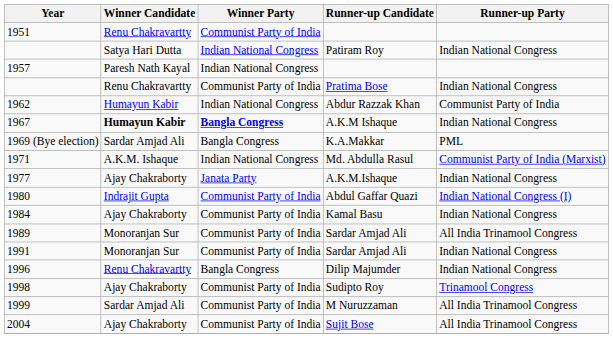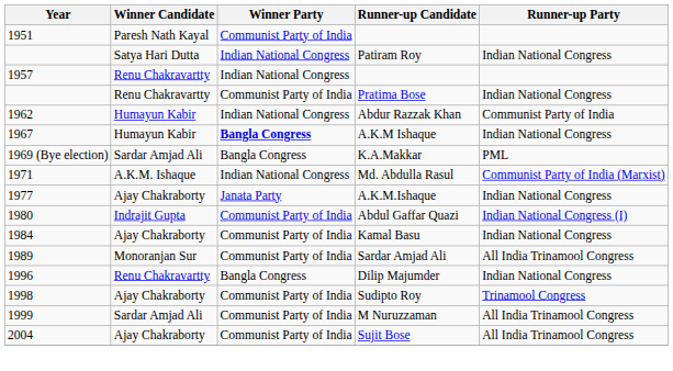 <table class="wikitable">
 <tr>
 <th>Year</th>
 <th>Winner Candidate</th>
 <th>Winner Party</th>
 <th>Runner-up Candidate</th>
 <th>Runner-up Party</th>
 </tr>
 <tr>
 <td>1951</td>
-<td><a href='#'>Renu Chakravartty</a></td>
+<td>Paresh Nath Kayal</td>
 <td><a href='#'>Communist Party of India</a></td>
 <td></td>
 <td></td>
 </tr>
 <tr>
 <td></td>
 <td>Satya Hari Dutta</td>
 <td><a href='#'>Indian National Congress</a></td>
 <td>Patiram Roy</td>
 <td>Indian National Congress</td>
 </tr>
 <tr>
 <td>1957</td>
-<td>Paresh Nath Kayal</td>
+<td><a href='#'>Renu Chakravartty</a></td>
 <td>Indian National Congress</td>
 <td></td>
 <td></td>
 </tr>
 <tr>
 <td></td>
 <td>Renu Chakravartty</td>
 <td>Communist Party of India</td>
 <td><a href='#'>Pratima Bose</a></td>
 <td>Indian National Congress</td>
 </tr>
 <tr>
 <td>1962</td>
 <td><a href='#'>Humayun Kabir</a></td>
 <td>Indian National Congress</td>
 <td>Abdur Razzak Khan</td>
 <td>Communist Party of India</td>
 </tr>
 <tr>
 <td>1967</td>
-<td><strong>Humayun Kabir</strong></td>
+<td>Humayun Kabir</td>
 <td><strong><a href='#'>Bangla Congress</a></strong></td>
 <td>A.K.M Ishaque</td>
 <td>Indian National Congress</td>
 </tr>
 <tr>
 <td>1969 (Bye election)</td>
 <td>Sardar Amjad Ali</td>
 <td>Bangla Congress</td>
 <td>K.A.Makkar</td>
 <td>PML</td>
 </tr>
 <tr>
 <td>1971</td>
 <td>A.K.M. Ishaque</td>
 <td>Indian National Congress</td>
 <td>Md. Abdulla Rasul</td>
 <td><a href='#'>Communist Party of India (Marxist)</a></td>
 </tr>
 <tr>
 <td>1977</td>
 <td>Ajay Chakraborty</td>
 <td><a href='#'>Janata Party </a></td>
 <td>A.K.M.Ishaque</td>
 <td>Indian National Congress</td>
 </tr>
 <tr>
 <td>1980</td>
 <td><a href='#'>Indrajit Gupta</a></td>
 <td><a href='#'>Communist Party of India</a></td>
 <td>Abdul Gaffar Quazi</td>
 <td><a href='#'>Indian National Congress (I)</a></td>
 </tr>
 <tr>
 <td>1984</td>
 <td>Ajay Chakraborty</td>
 <td>Communist Party of India</td>
 <td>Kamal Basu</td>
 <td>Indian National Congress</td>
 </tr>
 <tr>
 <td>1989</td>
 <td>Monoranjan Sur</td>
 <td>Communist Party of India</td>
 <td>Sardar Amjad Ali</td>
 <td>All India Trinamool Congress</td>
 </tr>
 <tr>
-<td>1991</td>
-<td>Monoranjan Sur</td>
-<td>Communist Party of India</td>
-<td>Sardar Amjad Ali</td>
-<td>Indian National Congress</td>
-</tr>
-<tr>
 <td>1996</td>
 <td><a href='#'>Renu Chakravartty</a></td>
 <td>Bangla Congress</td>
 <td>Dilip Majumder</td>
 <td>Indian National Congress</td>
 </tr>
 <tr>
 <td>1998</td>
 <td>Ajay Chakraborty</td>
 <td>Communist Party of India</td>
 <td>Sudipto Roy</td>
 <td><a href='#'>Trinamool Congress</a></td>
 </tr>
 <tr>
 <td>1999</td>
 <td>Sardar Amjad Ali</td>
 <td>Communist Party of India</td>
 <td>M Nuruzzaman</td>
 <td>All India Trinamool Congress</td>
 </tr>
 <tr>
 <td>2004</td>
 <td>Ajay Chakraborty</td>
 <td>Communist Party of India</td>
 <td><a href='#'>Sujit Bose</a></td>
 <td>All India Trinamool Congress</td>
 </tr>
 <tr>
 </tr>
 </table>
